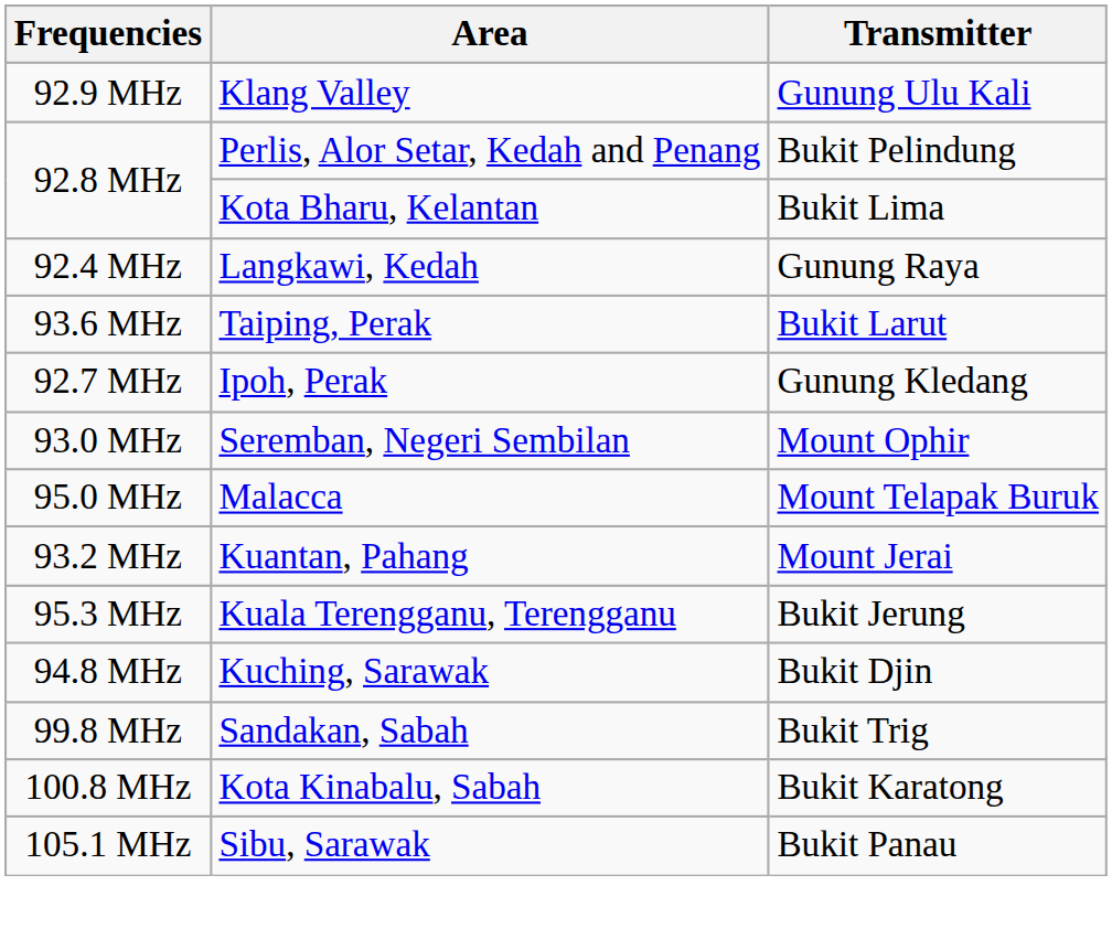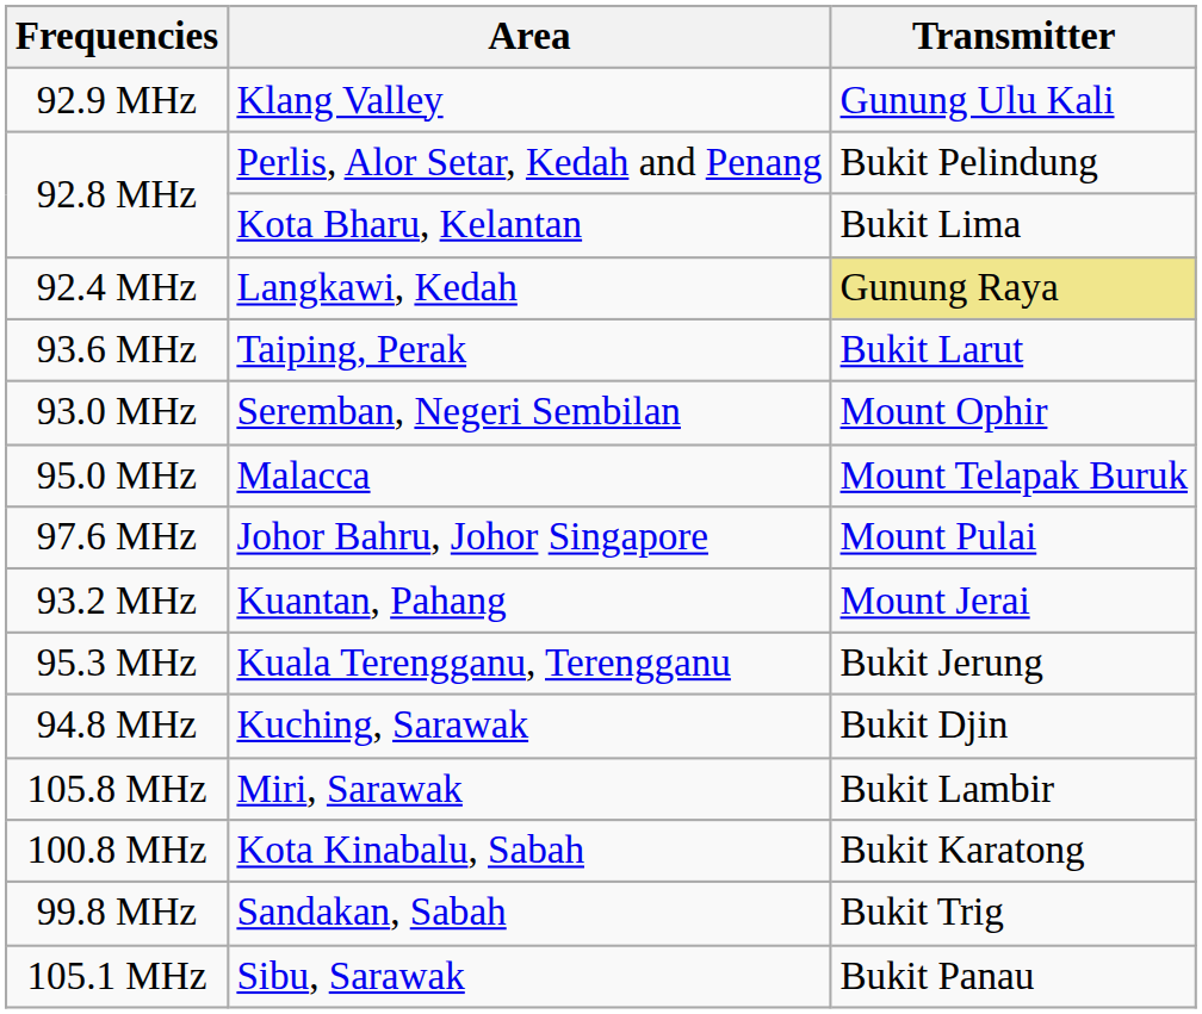 <table class="wikitable">
 <tr>
 <th>Frequencies</th>
 <th>Area</th>
 <th>Transmitter</th>
 </tr>
 <tr>
 <td style="text-align:center;">92.9 MHz</td>
 <td><a href='#'>Klang Valley</a></td>
 <td><a href='#'>Gunung Ulu Kali</a></td>
 </tr>
 <tr>
 <td rowspan=2 style="text-align:center;">92.8 MHz</td>
 <td><a href='#'>Perlis</a>, <a href='#'>Alor Setar</a>, <a href='#'>Kedah</a> and <a href='#'>Penang</a></td>
 <td>Bukit Pelindung</td>
 </tr>
 <tr>
 <td><a href='#'>Kota Bharu</a>, <a href='#'>Kelantan</a></td>
 <td>Bukit Lima</td>
 </tr>
 <tr>
 <td style="text-align:center;">92.4 MHz</td>
 <td><a href='#'>Langkawi</a>, <a href='#'>Kedah</a></td>
-<td>Gunung Raya</td>
+<td style="background: khaki;">Gunung Raya</td>
 </tr>
 <tr>
 <td style="text-align:center;">93.6 MHz</td>
 <td><a href='#'>Taiping, Perak</a></td>
 <td><a href='#'>Bukit Larut</a></td>
-</tr>
-<tr>
-<td style="text-align:center;">92.7 MHz</td>
-<td><a href='#'>Ipoh</a>, <a href='#'>Perak</a></td>
-<td>Gunung Kledang</td>
 </tr>
 <tr>
 <td style="text-align:center;">93.0 MHz</td>
 <td><a href='#'>Seremban</a>, <a href='#'>Negeri Sembilan</a></td>
 <td><a href='#'>Mount Ophir</a></td>
 </tr>
 <tr>
 <td style="text-align:center;">95.0 MHz</td>
 <td><a href='#'>Malacca</a></td>
 <td><a href='#'>Mount Telapak Buruk</a></td>
+</tr>
+<tr>
+<td style="text-align:center;">97.6 MHz</td>
+<td><a href='#'>Johor Bahru</a>, <a href='#'>Johor</a> <a href='#'>Singapore</a></td>
+<td><a href='#'>Mount Pulai</a></td>
 </tr>
 <tr>
 <td style="text-align:center;">93.2 MHz</td>
 <td><a href='#'>Kuantan</a>, <a href='#'>Pahang</a></td>
 <td><a href='#'>Mount Jerai</a></td>
 </tr>
 <tr>
 <td style="text-align:center;">95.3 MHz</td>
 <td><a href='#'>Kuala Terengganu</a>, <a href='#'>Terengganu</a></td>
 <td>Bukit Jerung</td>
 </tr>
 <tr>
 <td style="text-align:center;">94.8 MHz</td>
 <td><a href='#'>Kuching</a>, <a href='#'>Sarawak</a></td>
 <td>Bukit Djin</td>
 </tr>
 <tr>
-<td style="text-align:center;">99.8 MHz</td>
-<td><a href='#'>Sandakan</a>, <a href='#'>Sabah</a></td>
-<td>Bukit Trig</td>
+<td style="text-align:center;">105.8 MHz</td>
+<td><a href='#'>Miri</a>, <a href='#'>Sarawak</a></td>
+<td>Bukit Lambir</td>
 </tr>
 <tr>
 <td style="text-align:center;">100.8 MHz</td>
 <td><a href='#'>Kota Kinabalu</a>, <a href='#'>Sabah</a></td>
 <td>Bukit Karatong</td>
 </tr>
 <tr>
+<td style="text-align:center;">99.8 MHz</td>
+<td><a href='#'>Sandakan</a>, <a href='#'>Sabah</a></td>
+<td>Bukit Trig</td>
+</tr>
+<tr>
 <td style="text-align:center;">105.1 MHz</td>
 <td><a href='#'>Sibu</a>, <a href='#'>Sarawak</a></td>
 <td>Bukit Panau</td>
 </tr>
 </table>
